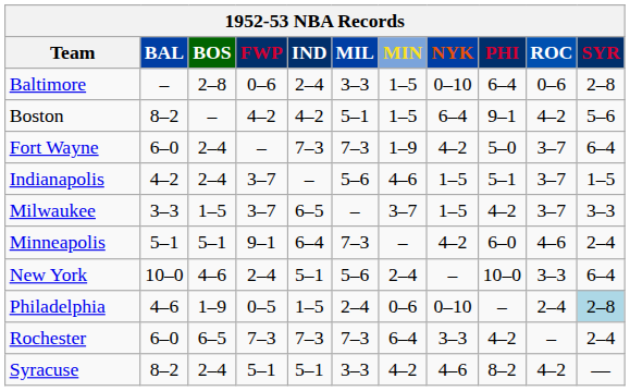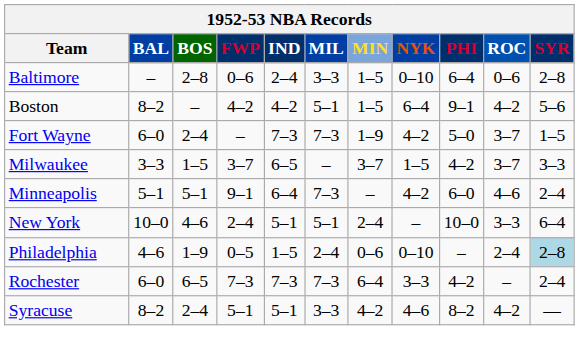 <table class="wikitable" style="font-size:95%; text-align:center;">
 <tr>
 <th colspan=11>1952-53 NBA Records</th>
 </tr>
 <tr>
 <th width=100>Team</th>
 <th style="background:#003EA4;color:#FFFFFF;width=35">BAL</th>
 <th style="background:#006400;color:#FFFFFF;width=35">BOS</th>
 <th style="background:#012F6B;color:#D40032;width=35">FWP</th>
 <th style="background:#012F6B;color:#FFFFFF;width=35">IND</th>
 <th style="background:#003EA4;color:#FFFFFF;width=35">MIL</th>
 <th style="background:#7BA4DB;color:#FBE122;width=35">MIN</th>
 <th style="background:#003EA4;color:#E85109;width=35">NYK</th>
 <th style="background:#012F6B;color:#D50033;width=35">PHI</th>
 <th style="background:#0050B0;color:#FFFFFF;width=35">ROC</th>
 <th style="background:#012F6B;color:#D50033;width=35">SYR</th>
 </tr>
 <tr>
 <td style="text-align:left;"><a href='#'>Baltimore</a></td>
 <td>–</td>
 <td>2–8</td>
 <td>0–6</td>
 <td>2–4</td>
 <td>3–3</td>
 <td>1–5</td>
 <td>0–10</td>
 <td>6–4</td>
 <td>0–6</td>
 <td>2–8</td>
 </tr>
 <tr>
 <td style="text-align:left;">Boston</td>
 <td>8–2</td>
 <td>–</td>
 <td>4–2</td>
 <td>4–2</td>
 <td>5–1</td>
 <td>1–5</td>
 <td>6–4</td>
 <td>9–1</td>
 <td>4–2</td>
 <td>5–6</td>
 </tr>
 <tr>
 <td style="text-align:left;"><a href='#'>Fort Wayne</a></td>
 <td>6–0</td>
 <td>2–4</td>
 <td>–</td>
 <td>7–3</td>
 <td>7–3</td>
 <td>1–9</td>
 <td>4–2</td>
 <td>5–0</td>
 <td>3–7</td>
-<td>6–4</td>
-</tr>
-<tr>
-<td style="text-align:left;"><a href='#'>Indianapolis</a></td>
-<td>4–2</td>
-<td>2–4</td>
-<td>3–7</td>
-<td>–</td>
-<td>5–6</td>
-<td>4–6</td>
-<td>1–5</td>
-<td>5–1</td>
-<td>3–7</td>
 <td>1–5</td>
 </tr>
 <tr>
 <td style="text-align:left;"><a href='#'>Milwaukee</a></td>
 <td>3–3</td>
 <td>1–5</td>
 <td>3–7</td>
 <td>6–5</td>
 <td>–</td>
 <td>3–7</td>
 <td>1–5</td>
 <td>4–2</td>
 <td>3–7</td>
 <td>3–3</td>
 </tr>
 <tr>
 <td style="text-align:left;"><a href='#'>Minneapolis</a></td>
 <td>5–1</td>
 <td>5–1</td>
 <td>9–1</td>
 <td>6–4</td>
 <td>7–3</td>
 <td>–</td>
 <td>4–2</td>
 <td>6–0</td>
 <td>4–6</td>
 <td>2–4</td>
 </tr>
 <tr>
 <td style="text-align:left;"><a href='#'>New York</a></td>
 <td>10–0</td>
 <td>4–6</td>
 <td>2–4</td>
 <td>5–1</td>
-<td>5–6</td>
+<td>5–1</td>
 <td>2–4</td>
 <td>–</td>
 <td>10–0</td>
 <td>3–3</td>
 <td>6–4</td>
 </tr>
 <tr>
 <td style="text-align:left;"><a href='#'>Philadelphia</a></td>
 <td>4–6</td>
 <td>1–9</td>
 <td>0–5</td>
 <td>1–5</td>
 <td>2–4</td>
 <td>0–6</td>
 <td>0–10</td>
 <td>–</td>
 <td>2–4</td>
 <td style="background: lightblue;">2–8</td>
 </tr>
 <tr>
 <td style="text-align:left;"><a href='#'>Rochester</a></td>
 <td>6–0</td>
 <td>6–5</td>
 <td>7–3</td>
 <td>7–3</td>
 <td>7–3</td>
 <td>6–4</td>
 <td>3–3</td>
 <td>4–2</td>
 <td>–</td>
 <td>2–4</td>
 </tr>
 <tr>
 <td style="text-align:left;"><a href='#'>Syracuse</a></td>
 <td>8–2</td>
 <td>2–4</td>
 <td>5–1</td>
 <td>5–1</td>
 <td>3–3</td>
 <td>4–2</td>
 <td>4–6</td>
 <td>8–2</td>
 <td>4–2</td>
 <td>—</td>
 </tr>
 </table>
